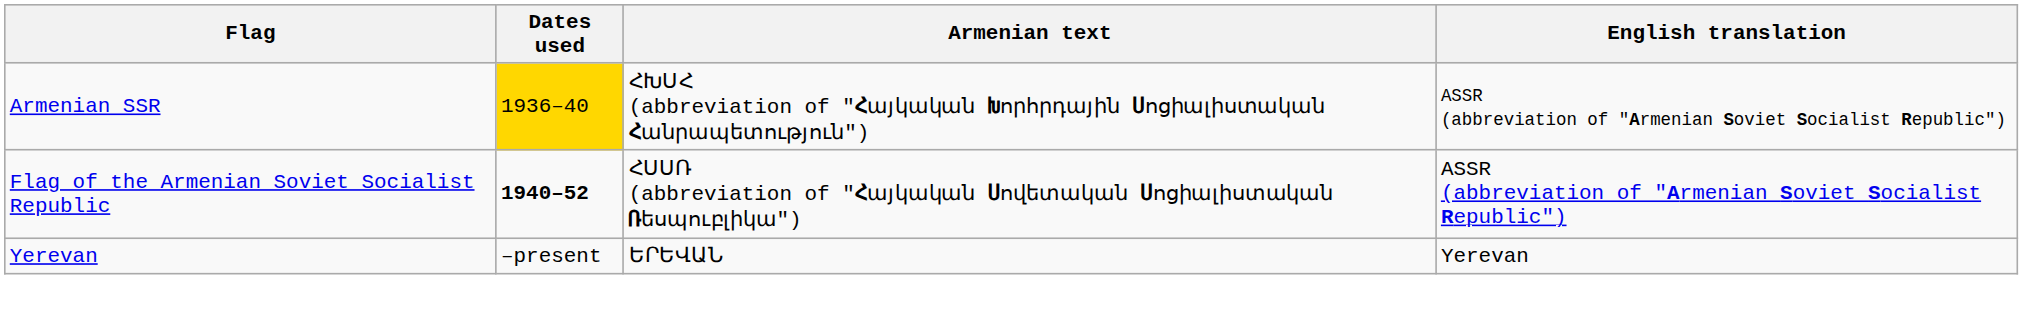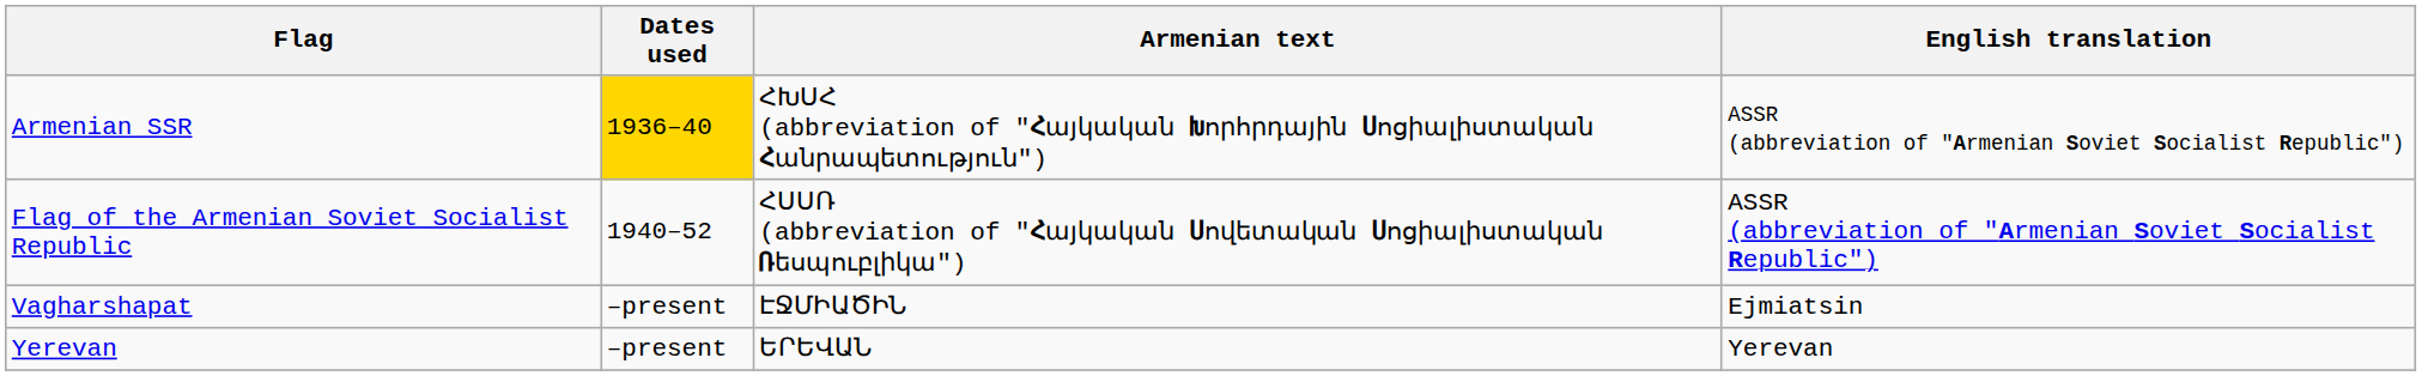 <table class="wikitable sortable noresize">
 <tr>
 <th>Flag</th>
 <th>Dates used</th>
 <th>Armenian text</th>
 <th>English translation</th>
 </tr>
 <tr>
 <td> <a href='#'>Armenian SSR</a></td>
 <td style="background: gold;">1936–40</td>
 <td>ՀԽՍՀ<br>(abbreviation of "<strong>Հ</strong>այկական <strong>Խ</strong>որհրդային <strong>Ս</strong>ոցիալիստական <strong>Հ</strong>անրապետություն")</td>
 <td><small>ASSR<br>(abbreviation of "<strong>A</strong>rmenian <strong>S</strong>oviet <strong>S</strong>ocialist <strong>R</strong>epublic")</small></td>
 </tr>
 <tr>
 <td> <a href='#'>Flag of the Armenian Soviet Socialist Republic</a></td>
-<td><strong>1940–52</strong></td>
+<td>1940–52</td>
 <td>ՀՍՍՌ<br>(abbreviation of "<strong>Հ</strong>այկական <strong>Ս</strong>ովետական <strong>Ս</strong>ոցիալիստական <strong>Ռ</strong>եսպուբլիկա")</td>
 <td>ASSR<br><a href='#'>(abbreviation of "<strong>A</strong>rmenian <strong>S</strong>oviet <strong>S</strong>ocialist <strong>R</strong>epublic")</a></td>
+</tr>
+<tr>
+<td> <a href='#'>Vagharshapat</a></td>
+<td>–present</td>
+<td>ԷՋՄԻԱԾԻՆ</td>
+<td>Ejmiatsin</td>
 </tr>
 <tr>
 <td> <a href='#'>Yerevan</a></td>
 <td>–present</td>
 <td>ԵՐԵՎԱՆ</td>
 <td>Yerevan</td>
 </tr>
 </table>
